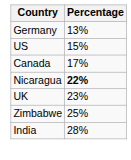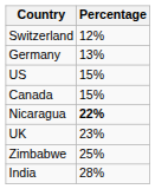 <table class="wikitable sortable" style="float:right;">
 <tr>
 <th>Country</th>
 <th>Percentage</th>
+</tr>
+<tr>
+<td>Switzerland</td>
+<td>12%</td>
 </tr>
 <tr>
 <td>Germany</td>
 <td>13%</td>
 </tr>
 <tr>
 <td>US</td>
 <td>15%</td>
 </tr>
 <tr>
 <td>Canada</td>
-<td>17%</td>
+<td>15%</td>
 </tr>
 <tr>
 <td>Nicaragua</td>
 <td><strong>22%</strong></td>
 </tr>
 <tr>
 <td>UK</td>
 <td>23%</td>
 </tr>
 <tr>
 <td>Zimbabwe</td>
 <td>25%</td>
 </tr>
 <tr>
 <td>India</td>
 <td>28%</td>
 </tr>
 </table>
